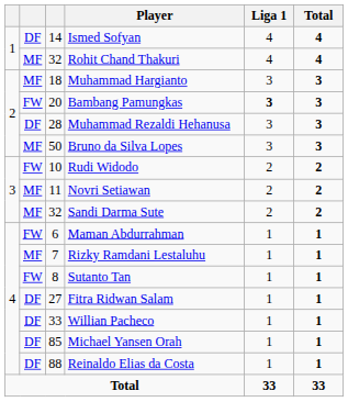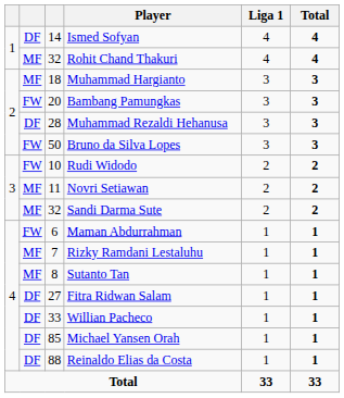 <table class="wikitable sortable" style="font-size: 95%; text-align: center;">
 <tr>
 <th width=10></th>
 <th width=10></th>
 <th width=10></th>
 <th width=200>Player</th>
 <th width=50>Liga 1</th>
 <th width=50>Total</th>
 </tr>
 <tr>
 <td rowspan="2">1</td>
 <td><a href='#'>DF</a></td>
 <td>14</td>
 <td align=left> <a href='#'>Ismed Sofyan</a></td>
 <td>4</td>
 <td><strong>4</strong></td>
 </tr>
 <tr>
 <td><a href='#'>MF</a></td>
 <td>32</td>
 <td align=left> <a href='#'>Rohit Chand Thakuri</a></td>
 <td>4</td>
 <td><strong>4</strong></td>
 </tr>
 <tr>
 <td rowspan="4">2</td>
 <td><a href='#'>MF</a></td>
 <td>18</td>
 <td align=left> <a href='#'>Muhammad Hargianto</a></td>
 <td>3</td>
 <td><strong>3</strong></td>
 </tr>
 <tr>
 <td><a href='#'>FW</a></td>
 <td>20</td>
 <td align=left> <a href='#'>Bambang Pamungkas</a></td>
-<td><strong>3</strong></td>
+<td>3</td>
 <td><strong>3</strong></td>
 </tr>
 <tr>
 <td><a href='#'>DF</a></td>
 <td>28</td>
 <td align=left> <a href='#'>Muhammad Rezaldi Hehanusa</a></td>
 <td>3</td>
 <td><strong>3</strong></td>
 </tr>
 <tr>
-<td><a href='#'>MF</a></td>
+<td><a href='#'>FW</a></td>
 <td>50</td>
 <td align=left> <a href='#'>Bruno da Silva Lopes</a></td>
 <td>3</td>
 <td><strong>3</strong></td>
 </tr>
 <tr>
 <td rowspan="3">3</td>
 <td><a href='#'>FW</a></td>
 <td>10</td>
 <td align=left> <a href='#'>Rudi Widodo</a></td>
 <td>2</td>
 <td><strong>2</strong></td>
 </tr>
 <tr>
 <td><a href='#'>MF</a></td>
 <td>11</td>
 <td align=left> <a href='#'>Novri Setiawan</a></td>
 <td>2</td>
 <td><strong>2</strong></td>
 </tr>
 <tr>
 <td><a href='#'>MF</a></td>
 <td>32</td>
 <td align=left> <a href='#'>Sandi Darma Sute</a></td>
 <td>2</td>
 <td><strong>2</strong></td>
 </tr>
 <tr>
 <td rowspan="7">4</td>
 <td><a href='#'>FW</a></td>
 <td>6</td>
 <td align=left> <a href='#'>Maman Abdurrahman</a></td>
 <td>1</td>
 <td><strong>1</strong></td>
 </tr>
 <tr>
 <td><a href='#'>MF</a></td>
 <td>7</td>
 <td align=left> <a href='#'>Rizky Ramdani Lestaluhu</a></td>
 <td>1</td>
 <td><strong>1</strong></td>
 </tr>
 <tr>
-<td><a href='#'>FW</a></td>
+<td><a href='#'>MF</a></td>
 <td>8</td>
 <td align=left> <a href='#'>Sutanto Tan</a></td>
 <td>1</td>
 <td><strong>1</strong></td>
 </tr>
 <tr>
 <td><a href='#'>DF</a></td>
 <td>27</td>
 <td align=left> <a href='#'>Fitra Ridwan Salam</a></td>
 <td>1</td>
 <td><strong>1</strong></td>
 </tr>
 <tr>
 <td><a href='#'>DF</a></td>
 <td>33</td>
 <td align=left> <a href='#'>Willian Pacheco</a></td>
 <td>1</td>
 <td><strong>1</strong></td>
 </tr>
 <tr>
 <td><a href='#'>DF</a></td>
 <td>85</td>
 <td align=left> <a href='#'>Michael Yansen Orah</a></td>
 <td>1</td>
 <td><strong>1</strong></td>
 </tr>
 <tr>
 <td><a href='#'>DF</a></td>
 <td>88</td>
 <td align=left> <a href='#'>Reinaldo Elias da Costa</a></td>
 <td>1</td>
 <td><strong>1</strong></td>
 </tr>
 <tr class="sortbottom">
 <td colspan=4><strong>Total</strong></td>
 <td><strong>33</strong></td>
 <td><strong>33</strong></td>
 </tr>
 </table>
